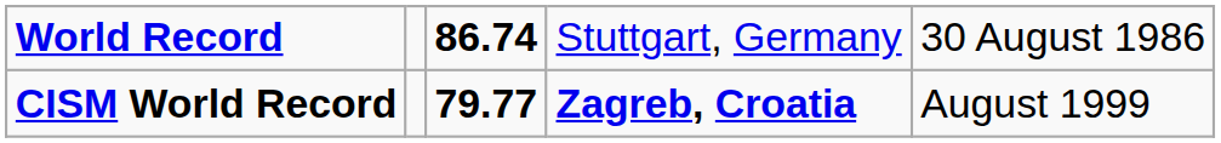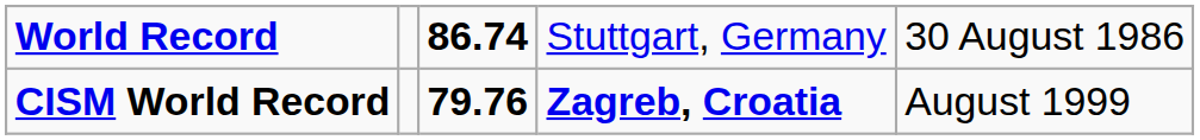 <table class="wikitable">
 <tr>
 <td><strong><a href='#'>World Record</a></strong></td>
 <td></td>
 <td><strong>86.74</strong></td>
 <td><a href='#'>Stuttgart</a>, <a href='#'>Germany</a></td>
 <td>30 August 1986</td>
 </tr>
 <tr>
 <td><strong><a href='#'>CISM</a> World Record</strong></td>
 <td></td>
-<td><strong>79.77</strong></td>
+<td><strong>79.76</strong></td>
 <td><strong><a href='#'>Zagreb</a>, <a href='#'>Croatia</a></strong></td>
 <td>August 1999</td>
 </tr>
 </table>
